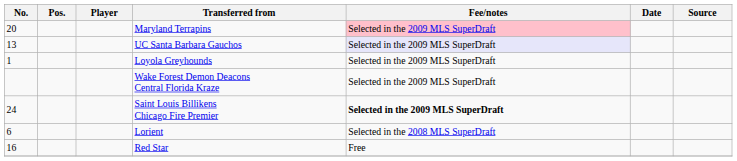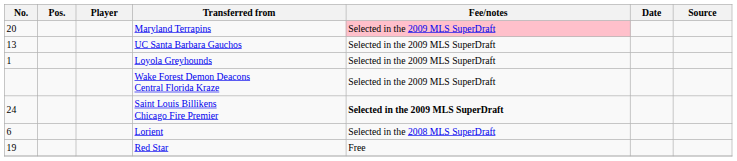 <table class="wikitable sortable" style="width:90%; text-align:center; font-size:95%; text-align:left;">
 <tr>
 <th><strong>No.</strong></th>
 <th><strong>Pos.</strong></th>
 <th><strong>Player</strong></th>
 <th><strong>Transferred from</strong></th>
 <th><strong>Fee/notes</strong></th>
 <th><strong>Date</strong></th>
 <th><strong>Source</strong></th>
 </tr>
 <tr>
 <td>20</td>
 <td align=center></td>
 <td></td>
 <td> <a href='#'>Maryland Terrapins</a></td>
 <td style="background: pink;">Selected in the <a href='#'>2009 MLS SuperDraft</a></td>
 <td></td>
 <td></td>
 </tr>
 <tr>
 <td>13</td>
 <td align=center></td>
 <td></td>
 <td> <a href='#'>UC Santa Barbara Gauchos</a></td>
-<td style="background: lavender;">Selected in the 2009 MLS SuperDraft</td>
+<td>Selected in the 2009 MLS SuperDraft</td>
 <td></td>
 <td></td>
 </tr>
 <tr>
 <td>1</td>
 <td align=center></td>
 <td></td>
 <td> <a href='#'>Loyola Greyhounds</a></td>
 <td>Selected in the 2009 MLS SuperDraft</td>
 <td></td>
 <td></td>
 </tr>
 <tr>
 <td></td>
 <td align=center></td>
 <td></td>
 <td> <a href='#'>Wake Forest Demon Deacons</a><br> <a href='#'>Central Florida Kraze</a></td>
 <td>Selected in the 2009 MLS SuperDraft</td>
 <td></td>
 <td></td>
 </tr>
 <tr>
 <td>24</td>
 <td align=center></td>
 <td></td>
 <td> <a href='#'>Saint Louis Billikens</a><br> <a href='#'>Chicago Fire Premier</a></td>
 <td><strong>Selected in the 2009 MLS SuperDraft</strong></td>
 <td></td>
 <td></td>
 </tr>
 <tr>
 <td>6</td>
 <td align=center></td>
 <td></td>
 <td> <a href='#'>Lorient</a></td>
 <td>Selected in the <a href='#'>2008 MLS SuperDraft</a></td>
 <td></td>
 <td></td>
 </tr>
 <tr>
-<td>16</td>
+<td>19</td>
 <td align=center></td>
 <td></td>
 <td> <a href='#'>Red Star</a></td>
 <td>Free</td>
 <td></td>
 <td></td>
 </tr>
 <tr>
 </tr>
 </table>
